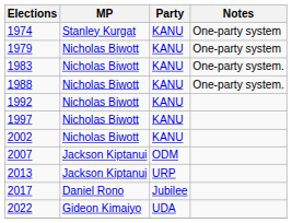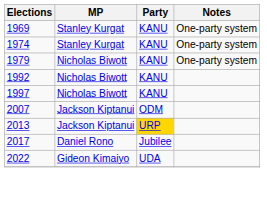 <table class="wikitable">
 <tr>
 <th>Elections</th>
 <th>MP </th>
 <th>Party</th>
 <th>Notes</th>
+</tr>
+<tr>
+<td><a href='#'>1969</a></td>
+<td><a href='#'>Stanley Kurgat</a></td>
+<td><a href='#'>KANU</a></td>
+<td>One-party system</td>
 </tr>
 <tr>
 <td><a href='#'>1974</a></td>
 <td><a href='#'>Stanley Kurgat</a></td>
 <td><a href='#'>KANU</a></td>
 <td>One-party system</td>
 </tr>
 <tr>
 <td><a href='#'>1979</a></td>
 <td><a href='#'>Nicholas Biwott</a></td>
 <td><a href='#'>KANU</a></td>
 <td>One-party system</td>
 </tr>
 <tr>
-<td><a href='#'>1983</a></td>
-<td><a href='#'>Nicholas Biwott</a></td>
-<td><a href='#'>KANU</a></td>
-<td>One-party system.</td>
-</tr>
-<tr>
-<td><a href='#'>1988</a></td>
-<td><a href='#'>Nicholas Biwott</a></td>
-<td><a href='#'>KANU</a></td>
-<td>One-party system.</td>
-</tr>
-<tr>
 <td><a href='#'>1992</a></td>
 <td><a href='#'>Nicholas Biwott</a></td>
 <td><a href='#'>KANU</a></td>
 <td></td>
 </tr>
 <tr>
 <td><a href='#'>1997</a></td>
-<td><a href='#'>Nicholas Biwott</a></td>
-<td><a href='#'>KANU</a></td>
-<td></td>
-</tr>
-<tr>
-<td><a href='#'>2002</a></td>
 <td><a href='#'>Nicholas Biwott</a></td>
 <td><a href='#'>KANU</a></td>
 <td></td>
 </tr>
 <tr>
 <td><a href='#'>2007</a></td>
 <td><a href='#'>Jackson Kiptanui</a></td>
 <td><a href='#'>ODM</a></td>
 <td></td>
 </tr>
 <tr>
 <td><a href='#'>2013</a></td>
 <td><a href='#'>Jackson Kiptanui</a></td>
-<td><a href='#'>URP</a></td>
+<td style="background: gold;"><a href='#'>URP</a></td>
 <td></td>
 </tr>
 <tr>
 <td><a href='#'>2017</a></td>
 <td><a href='#'>Daniel Rono</a></td>
 <td><a href='#'>Jubilee</a></td>
 <td></td>
 </tr>
 <tr>
 <td><a href='#'>2022</a></td>
 <td><a href='#'>Gideon Kimaiyo</a></td>
 <td><a href='#'>UDA</a></td>
 <td></td>
 </tr>
 <tr>
 </tr>
 </table>
